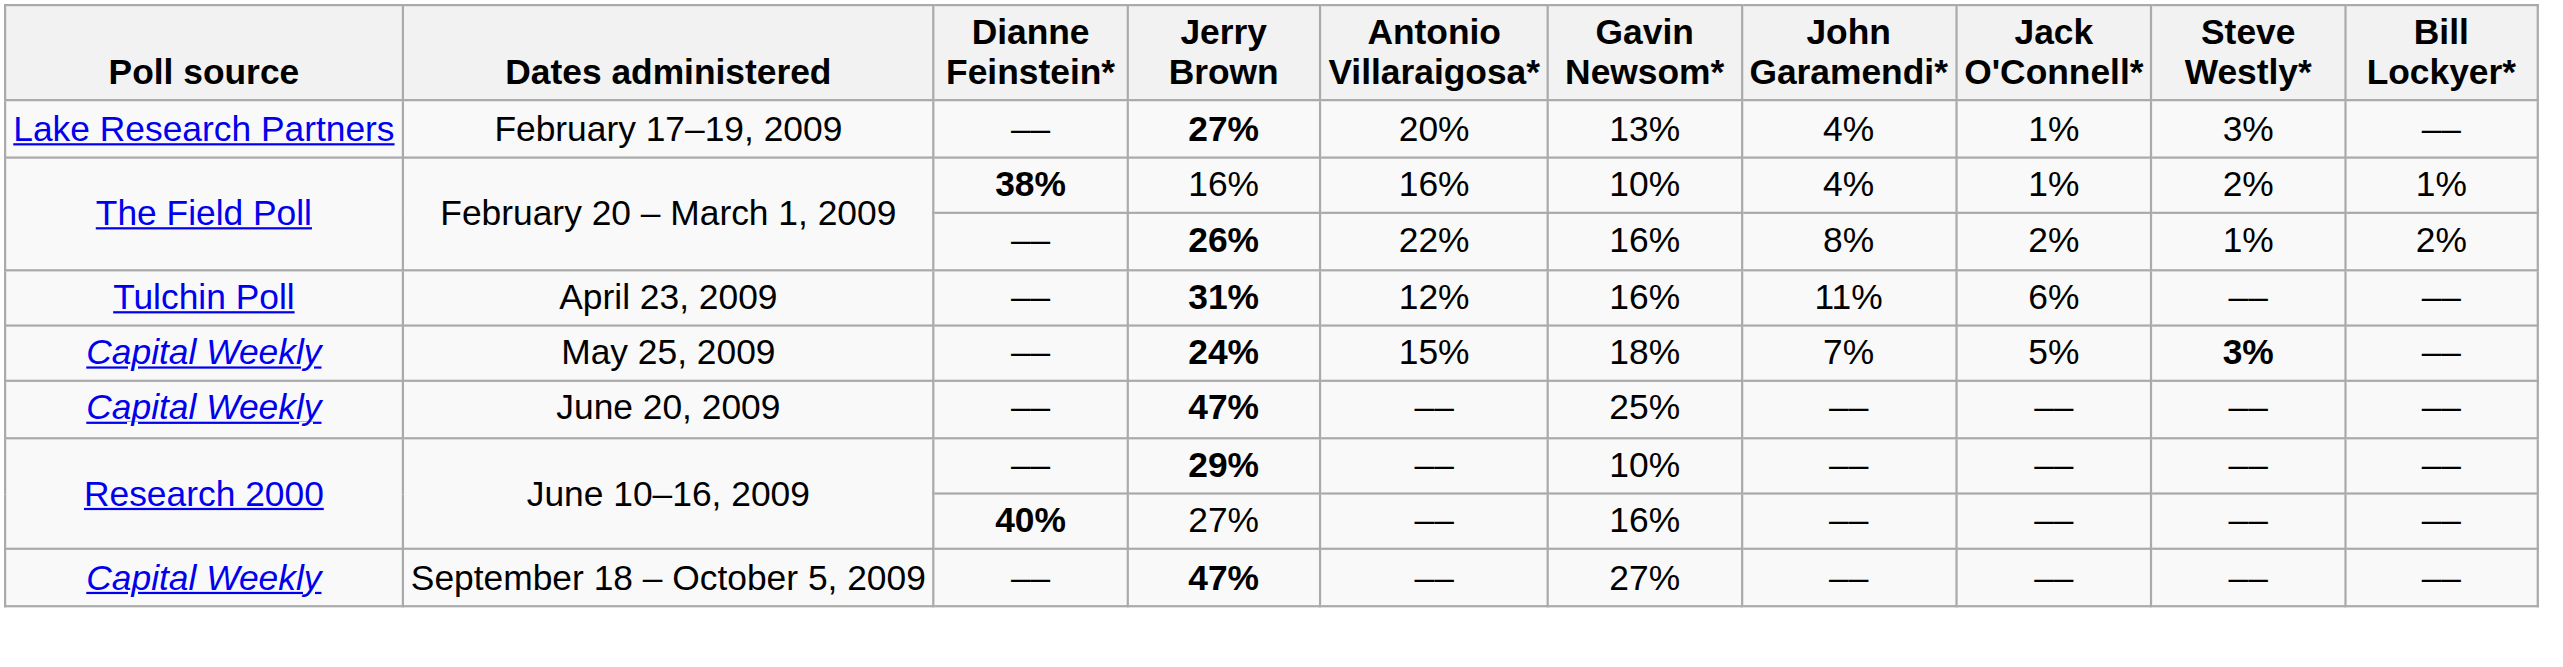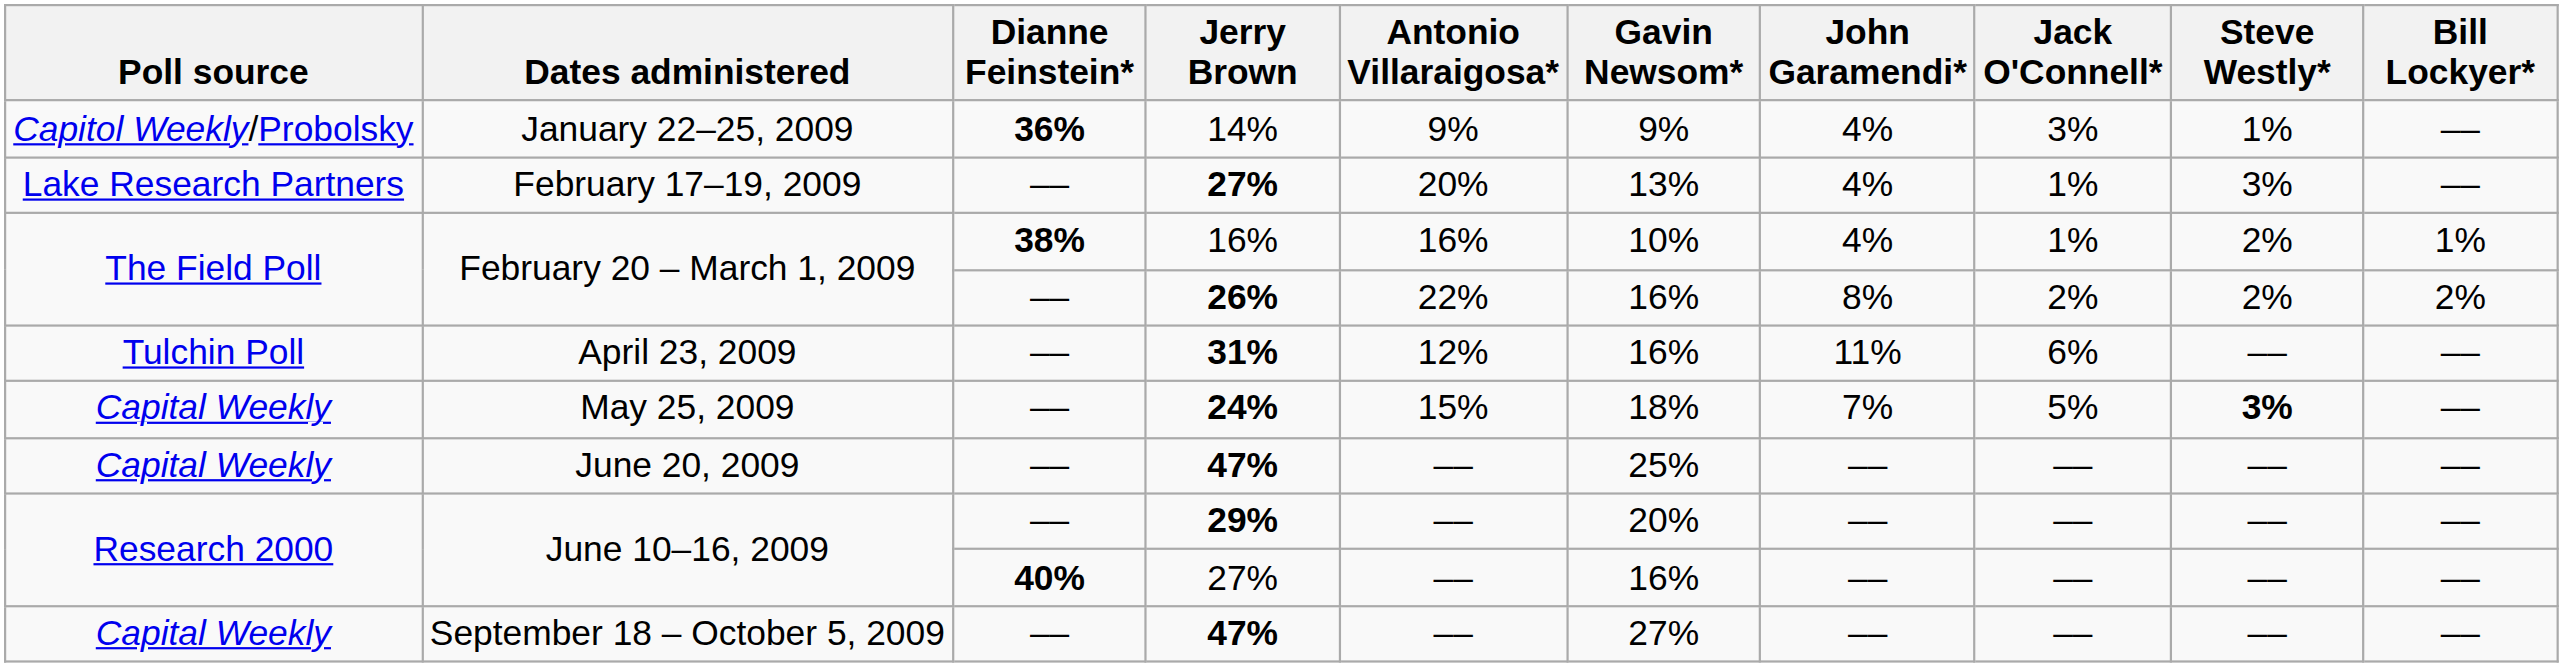 <table class="wikitable" style="text-align:center">
 <tr valign=bottom>
 <th>Poll source</th>
 <th>Dates administered</th>
 <th style="width:80px;">Dianne<br>Feinstein*</th>
 <th style="width:80px;">Jerry<br>Brown</th>
 <th style="width:80px;">Antonio<br>Villaraigosa*</th>
 <th style="width:80px;">Gavin<br>Newsom*</th>
 <th style="width:80px;">John<br>Garamendi*</th>
 <th style="width:80px;">Jack<br>O'Connell*</th>
 <th style="width:80px;">Steve<br>Westly*</th>
 <th style="width:80px;">Bill<br>Lockyer*</th>
+</tr>
+<tr>
+<td><em><a href='#'>Capitol Weekly</a></em>/<a href='#'>Probolsky</a></td>
+<td>January 22–25, 2009</td>
+<td><strong>36%</strong></td>
+<td>14%</td>
+<td>9%</td>
+<td>9%</td>
+<td>4%</td>
+<td>3%</td>
+<td>1%</td>
+<td>––</td>
 </tr>
 <tr>
 <td><a href='#'>Lake Research Partners</a></td>
 <td>February 17–19, 2009</td>
 <td>––</td>
 <td><strong>27%</strong></td>
 <td>20%</td>
 <td>13%</td>
 <td>4%</td>
 <td>1%</td>
 <td>3%</td>
 <td>––</td>
 </tr>
 <tr>
 <td rowspan=2><a href='#'>The Field Poll</a></td>
 <td rowspan=2>February 20 – March 1, 2009</td>
 <td><strong>38%</strong></td>
 <td>16%</td>
 <td>16%</td>
 <td>10%</td>
 <td>4%</td>
 <td>1%</td>
 <td>2%</td>
 <td>1%</td>
 </tr>
 <tr>
 <td>––</td>
 <td><strong>26%</strong></td>
 <td>22%</td>
 <td>16%</td>
 <td>8%</td>
 <td>2%</td>
-<td>1%</td>
+<td>2%</td>
 <td>2%</td>
 </tr>
 <tr>
 <td><a href='#'>Tulchin Poll</a></td>
 <td>April 23, 2009</td>
 <td>––</td>
 <td><strong>31%</strong></td>
 <td>12%</td>
 <td>16%</td>
 <td>11%</td>
 <td>6%</td>
 <td>––</td>
 <td>––</td>
 </tr>
 <tr>
 <td><em><a href='#'>Capital Weekly</a></em></td>
 <td>May 25, 2009</td>
 <td>––</td>
 <td><strong>24%</strong></td>
 <td>15%</td>
 <td>18%</td>
 <td>7%</td>
 <td>5%</td>
 <td><strong>3%</strong></td>
 <td>––</td>
 </tr>
 <tr>
 <td><em><a href='#'>Capital Weekly</a></em></td>
 <td>June 20, 2009</td>
 <td>––</td>
 <td><strong>47%</strong></td>
 <td>––</td>
 <td>25%</td>
 <td>––</td>
 <td>––</td>
 <td>––</td>
 <td>––</td>
 </tr>
 <tr>
 <td rowspan=2><a href='#'>Research 2000</a></td>
 <td rowspan=2>June 10–16, 2009</td>
 <td>––</td>
 <td><strong>29%</strong></td>
 <td>––</td>
-<td>10%</td>
+<td>20%</td>
 <td>––</td>
 <td>––</td>
 <td>––</td>
 <td>––</td>
 </tr>
 <tr>
 <td><strong>40%</strong></td>
 <td>27%</td>
 <td>––</td>
 <td>16%</td>
 <td>––</td>
 <td>––</td>
 <td>––</td>
 <td>––</td>
 </tr>
 <tr>
 <td><em><a href='#'>Capital Weekly</a></em></td>
 <td>September 18 – October 5, 2009</td>
 <td>––</td>
 <td><strong>47%</strong></td>
 <td>––</td>
 <td>27%</td>
 <td>––</td>
 <td>––</td>
 <td>––</td>
 <td>––</td>
 </tr>
 </table>
